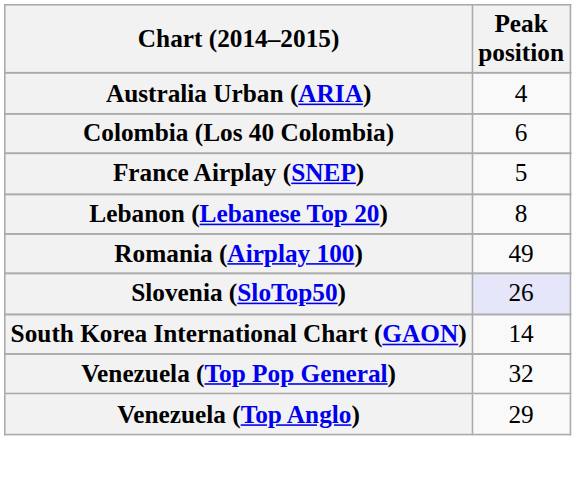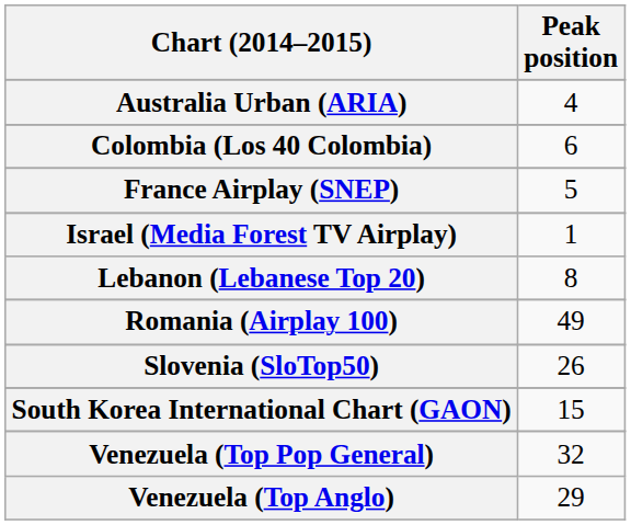 <table class="wikitable plainrowheaders sortable" style="text-align:center;">
 <tr>
 <th scope="col">Chart (2014–2015)</th>
 <th scope="col">Peak<br>position</th>
 </tr>
 <tr>
 </tr>
 <tr>
 <th scope="row">Australia Urban (<a href='#'>ARIA</a>)</th>
 <td>4</td>
 </tr>
 <tr>
 </tr>
 <tr>
 </tr>
 <tr>
 </tr>
 <tr>
 </tr>
 <tr>
 </tr>
 <tr>
 </tr>
 <tr>
 </tr>
 <tr>
 </tr>
 <tr>
 <th scope="row">Colombia (Los 40 Colombia)</th>
 <td>6</td>
 </tr>
 <tr>
 </tr>
 <tr>
 </tr>
 <tr>
 </tr>
 <tr>
 </tr>
 <tr>
 </tr>
 <tr>
 <th scope="row">France Airplay (<a href='#'>SNEP</a>)</th>
 <td style="text-align:center;">5</td>
 </tr>
 <tr>
 </tr>
 <tr>
 </tr>
 <tr>
 </tr>
 <tr>
+<th scope="row">Israel (<a href='#'>Media Forest</a> TV Airplay)</th>
+<td>1</td>
+</tr>
+<tr>
 <th scope="row">Lebanon (<a href='#'>Lebanese Top 20</a>)</th>
 <td>8</td>
 </tr>
 <tr>
 </tr>
 <tr>
 </tr>
 <tr>
 </tr>
 <tr>
 </tr>
 <tr>
 <th scope="row">Romania (<a href='#'>Airplay 100</a>)</th>
 <td align=center>49</td>
 </tr>
 <tr>
 </tr>
 <tr>
 </tr>
 <tr>
 </tr>
 <tr>
 <th scope="row">Slovenia (<a href='#'>SloTop50</a>)</th>
-<td align=center style="background: lavender;">26</td>
+<td align=center>26</td>
 </tr>
 <tr>
 </tr>
 <tr>
 <th scope="row">South Korea International Chart (<a href='#'>GAON</a>)</th>
-<td>14</td>
+<td>15</td>
 </tr>
 <tr>
 </tr>
 <tr>
 </tr>
 <tr>
 </tr>
 <tr>
 </tr>
 <tr>
 </tr>
 <tr>
 </tr>
 <tr>
 </tr>
 <tr>
 </tr>
 <tr>
 </tr>
 <tr>
 </tr>
 <tr>
 </tr>
 <tr>
 </tr>
 <tr>
 <th scope=row>Venezuela (<a href='#'>Top Pop General</a>)</th>
 <td align=center>32</td>
 </tr>
 <tr>
 <th scope=row>Venezuela (<a href='#'>Top Anglo</a>)</th>
 <td align=center>29</td>
 </tr>
 </table>
